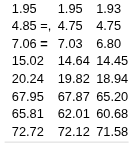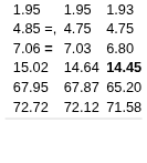 <table>
 <tr>
 <td></td>
 <td></td>
 <td>1.95</td>
 <td></td>
 <td>1.95</td>
 <td></td>
 <td>1.93</td>
 </tr>
 <tr>
 <td></td>
 <td></td>
 <td>4.85 =<strong></strong>, <strong></strong></td>
 <td></td>
 <td>4.75 <strong></strong></td>
 <td></td>
 <td>4.75</td>
 </tr>
 <tr>
 <td></td>
 <td></td>
 <td>7.06 <strong>=</strong></td>
 <td></td>
 <td>7.03</td>
 <td></td>
 <td>6.80</td>
 </tr>
 <tr>
 <td></td>
 <td></td>
 <td>15.02 <strong></strong></td>
 <td></td>
 <td>14.64 <strong></strong></td>
 <td></td>
-<td>14.45</td>
-</tr>
-<tr>
-<td></td>
-<td></td>
-<td>20.24 <strong></strong></td>
-<td></td>
-<td>19.82 <strong></strong></td>
-<td></td>
-<td>18.94</td>
+<td><strong>14.45</strong></td>
 </tr>
 <tr>
 <td></td>
 <td></td>
 <td>67.95</td>
 <td></td>
 <td>67.87 <strong></strong></td>
 <td></td>
 <td>65.20 <strong></strong></td>
-</tr>
-<tr>
-<td></td>
-<td></td>
-<td>65.81 <strong></strong></td>
-<td></td>
-<td>62.01</td>
-<td></td>
-<td>60.68</td>
 </tr>
 <tr>
 <td></td>
 <td></td>
 <td>72.72</td>
 <td></td>
 <td>72.12 </td>
 <td></td>
 <td>71.58</td>
 </tr>
 <tr bgcolor=e8e8e8>
 <td colspan=7></td>
 </tr>
 </table>
